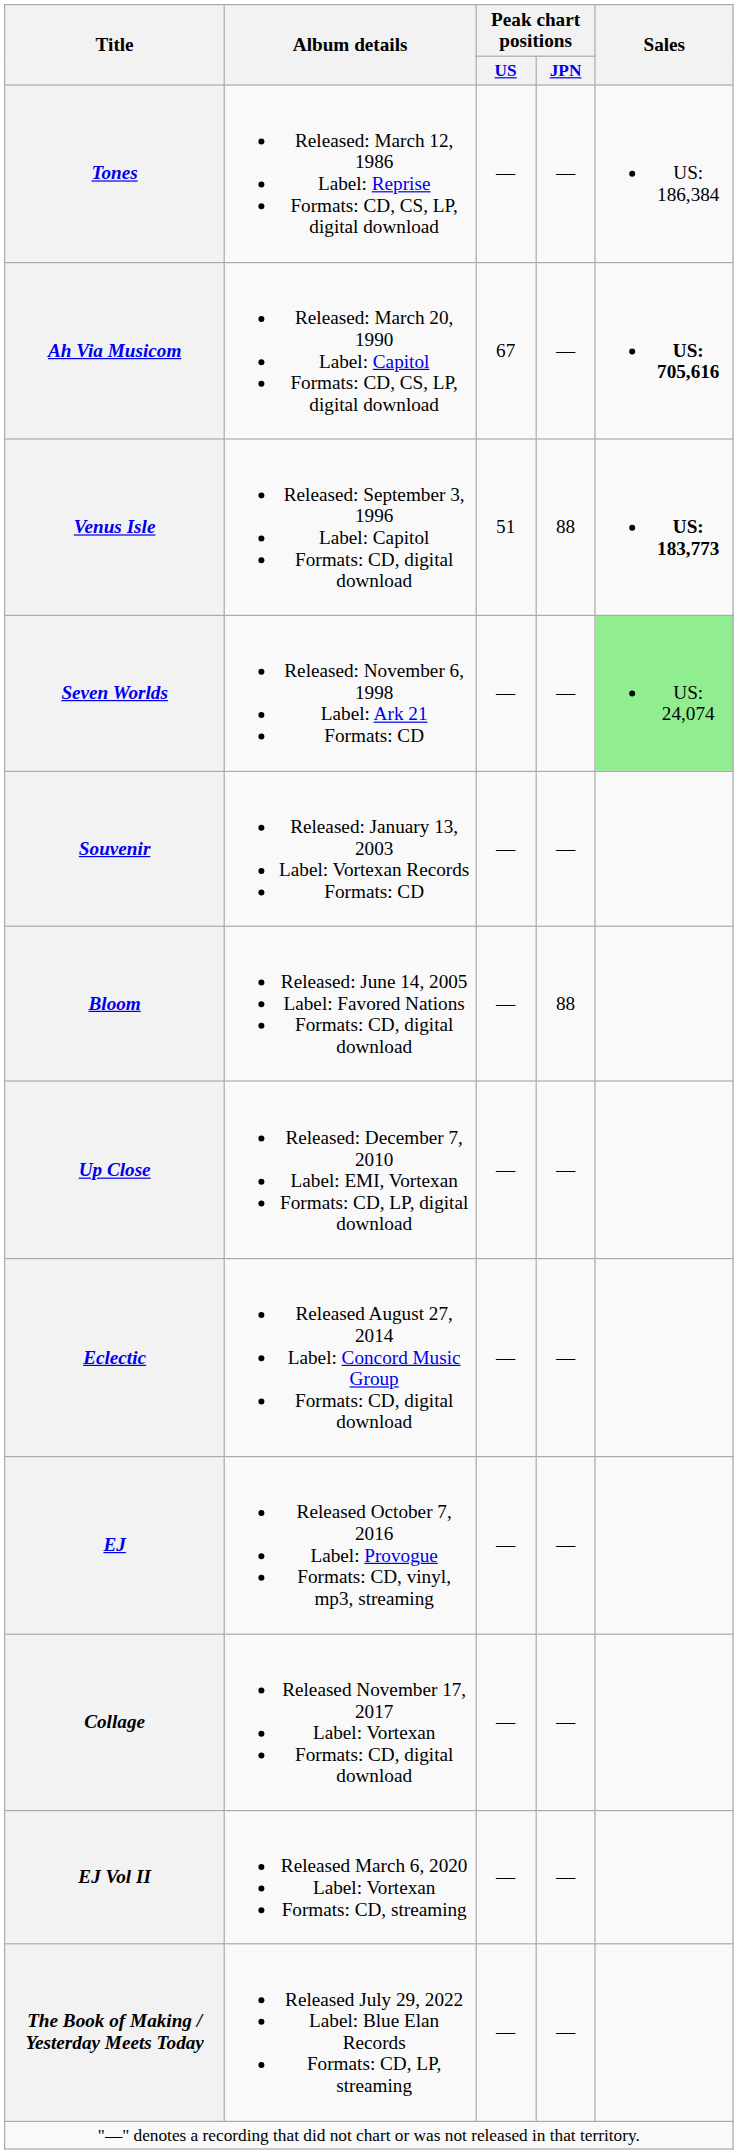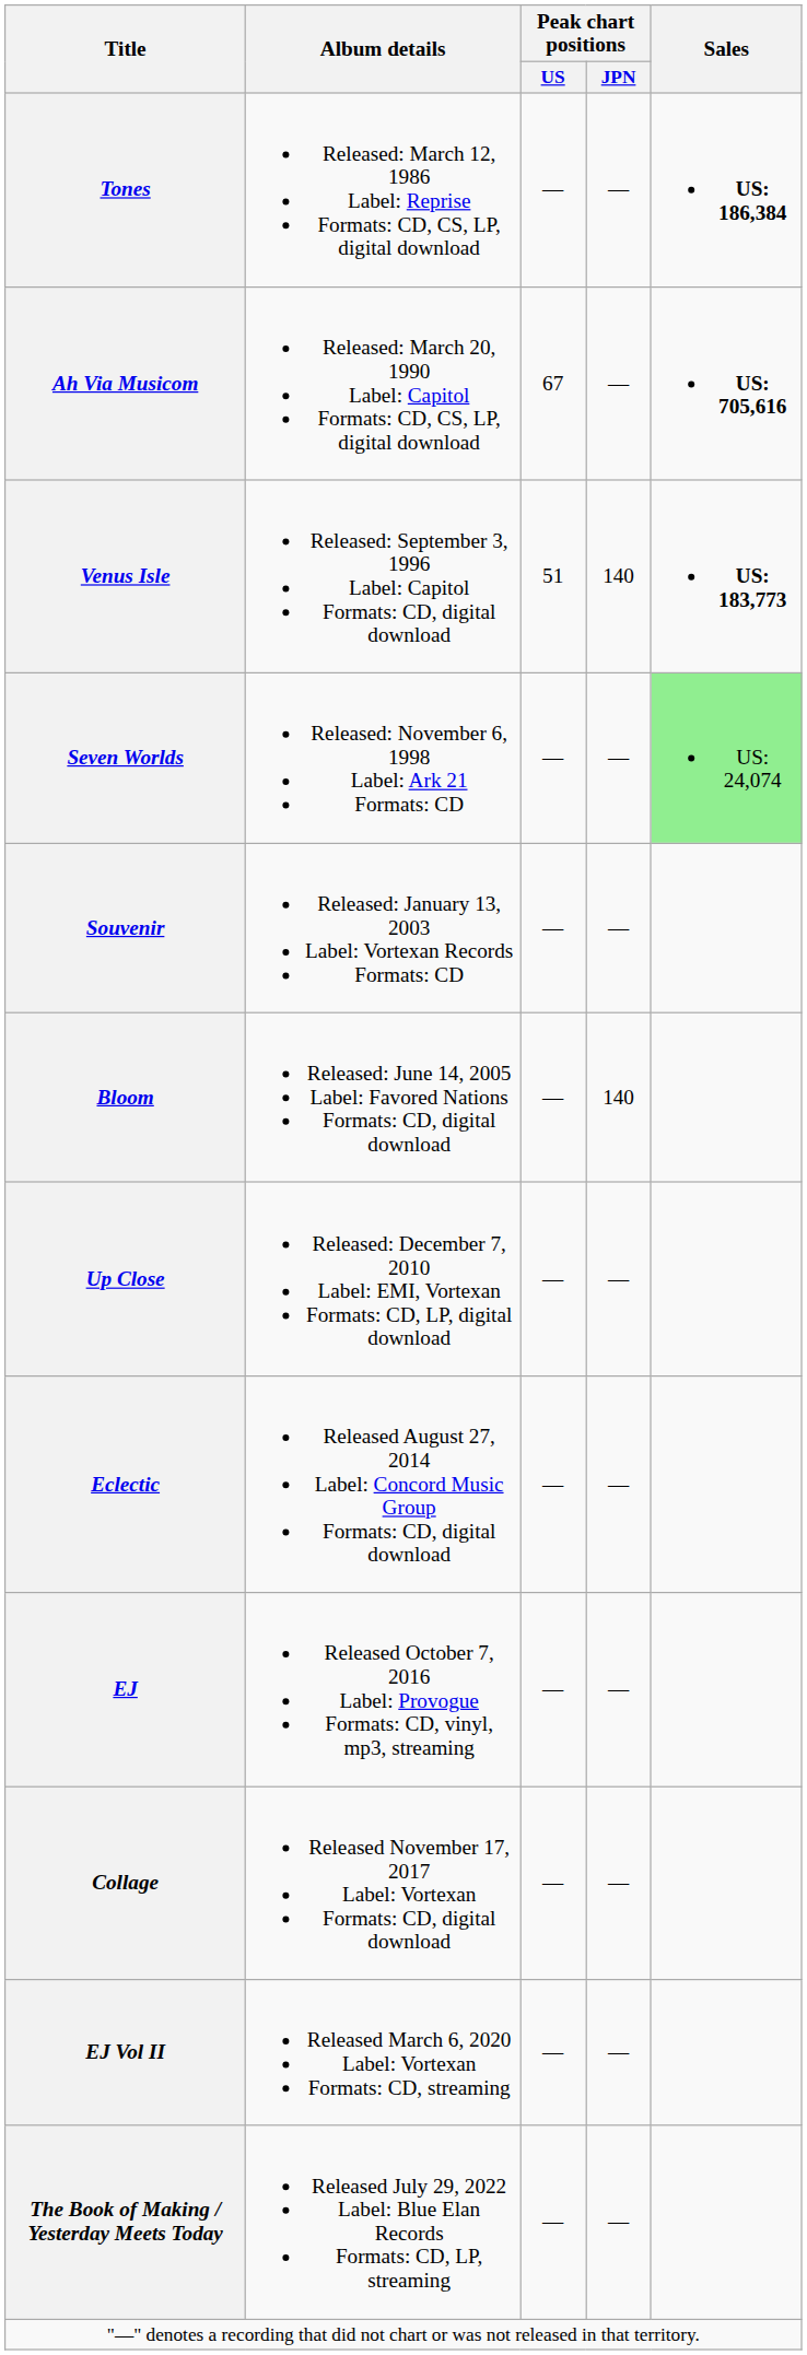 <table class="wikitable plainrowheaders" style="text-align:center;">
 <tr>
 <th scope="col" rowspan="2" style="width:11em;">Title</th>
 <th scope="col" rowspan="2">Album details</th>
 <th scope="col" colspan="2">Peak chart positions</th>
 <th scope="col" rowspan="2">Sales</th>
 </tr>
 <tr>
 <th scope="col" style="width:3em;font-size:90%;"><a href='#'>US</a><br></th>
 <th scope="col" style="width:3em;font-size:90%;"><a href='#'>JPN</a><br></th>
 </tr>
 <tr>
 <th scope="row"><em><a href='#'>Tones</a></em></th>
 <td><br><ul><li>Released: March 12, 1986</li><li>Label: <a href='#'>Reprise</a></li><li>Formats: CD, CS, LP, digital download</li></ul></td>
 <td>—</td>
 <td>—</td>
-<td><br><ul><li>US: 186,384</li></ul></td>
+<td><strong><br><ul><li>US: 186,384</li></ul></strong></td>
 </tr>
 <tr>
 <th scope="row"><em><a href='#'>Ah Via Musicom</a></em></th>
 <td><br><ul><li>Released: March 20, 1990</li><li>Label: <a href='#'>Capitol</a></li><li>Formats: CD, CS, LP, digital download</li></ul></td>
 <td>67</td>
 <td>—</td>
 <td><strong><br><ul><li>US: 705,616</li></ul></strong></td>
 </tr>
 <tr>
 <th scope="row"><em><a href='#'>Venus Isle</a></em></th>
 <td><br><ul><li>Released: September 3, 1996</li><li>Label: Capitol</li><li>Formats: CD, digital download</li></ul></td>
 <td>51</td>
-<td>88</td>
+<td>140</td>
 <td><strong><br><ul><li>US: 183,773</li></ul></strong></td>
 </tr>
 <tr>
 <th scope="row"><em><a href='#'>Seven Worlds</a></em></th>
 <td><br><ul><li>Released:  November 6, 1998</li><li>Label: <a href='#'>Ark 21</a></li><li>Formats: CD</li></ul></td>
 <td>—</td>
 <td>—</td>
 <td style="background: lightgreen;"><br><ul><li>US: 24,074</li></ul></td>
 </tr>
 <tr>
 <th scope="row"><em><a href='#'>Souvenir</a></em></th>
 <td><br><ul><li>Released: January 13, 2003</li><li>Label: Vortexan Records</li><li>Formats: CD</li></ul></td>
 <td>—</td>
 <td>—</td>
 <td></td>
 </tr>
 <tr>
 <th scope="row"><em><a href='#'>Bloom</a></em></th>
 <td><br><ul><li>Released: June 14, 2005</li><li>Label: Favored Nations</li><li>Formats: CD, digital download</li></ul></td>
 <td>—</td>
-<td>88</td>
+<td>140</td>
 <td></td>
 </tr>
 <tr>
 <th scope="row"><em><a href='#'>Up Close</a></em></th>
 <td><br><ul><li>Released: December 7, 2010</li><li>Label: EMI, Vortexan</li><li>Formats: CD, LP, digital download</li></ul></td>
 <td>—</td>
 <td>—</td>
 <td></td>
 </tr>
 <tr>
 <th scope="row"><em><a href='#'>Eclectic</a></em></th>
 <td><br><ul><li>Released August 27, 2014</li><li>Label: <a href='#'>Concord Music Group</a></li><li>Formats: CD, digital download</li></ul></td>
 <td>—</td>
 <td>—</td>
 <td></td>
 </tr>
 <tr>
 <th scope="row"><em><a href='#'>EJ</a></em></th>
 <td><br><ul><li>Released October 7, 2016</li><li>Label: <a href='#'>Provogue</a></li><li>Formats: CD, vinyl, mp3, streaming</li></ul></td>
 <td>—</td>
 <td>—</td>
 <td></td>
 </tr>
 <tr>
 <th scope="row"><em>Collage</em></th>
 <td><br><ul><li>Released November 17, 2017</li><li>Label: Vortexan</li><li>Formats: CD, digital download</li></ul></td>
 <td>—</td>
 <td>—</td>
 <td></td>
 </tr>
 <tr>
 <th scope="row"><em>EJ Vol II</em></th>
 <td><br><ul><li>Released March 6, 2020</li><li>Label: Vortexan</li><li>Formats: CD, streaming</li></ul></td>
 <td>—</td>
 <td>—</td>
 <td></td>
 </tr>
 <tr>
 <th scope="row"><em>The Book of Making / Yesterday Meets Today</em></th>
 <td><br><ul><li>Released July 29, 2022</li><li>Label: Blue Elan Records</li><li>Formats: CD, LP, streaming</li></ul></td>
 <td>—</td>
 <td>—</td>
 <td></td>
 </tr>
 <tr>
 <td colspan="10" style="font-size:90%">"—" denotes a recording that did not chart or was not released in that territory.</td>
 </tr>
 </table>
